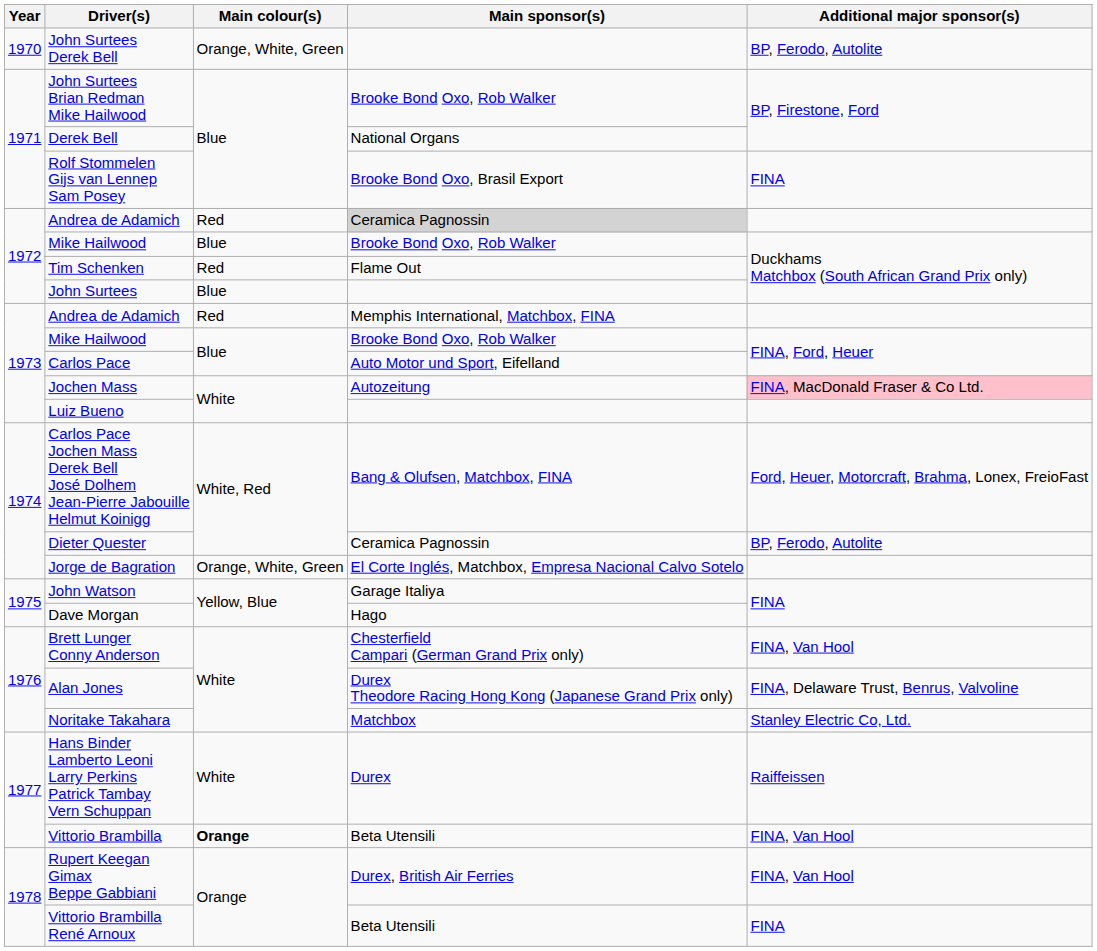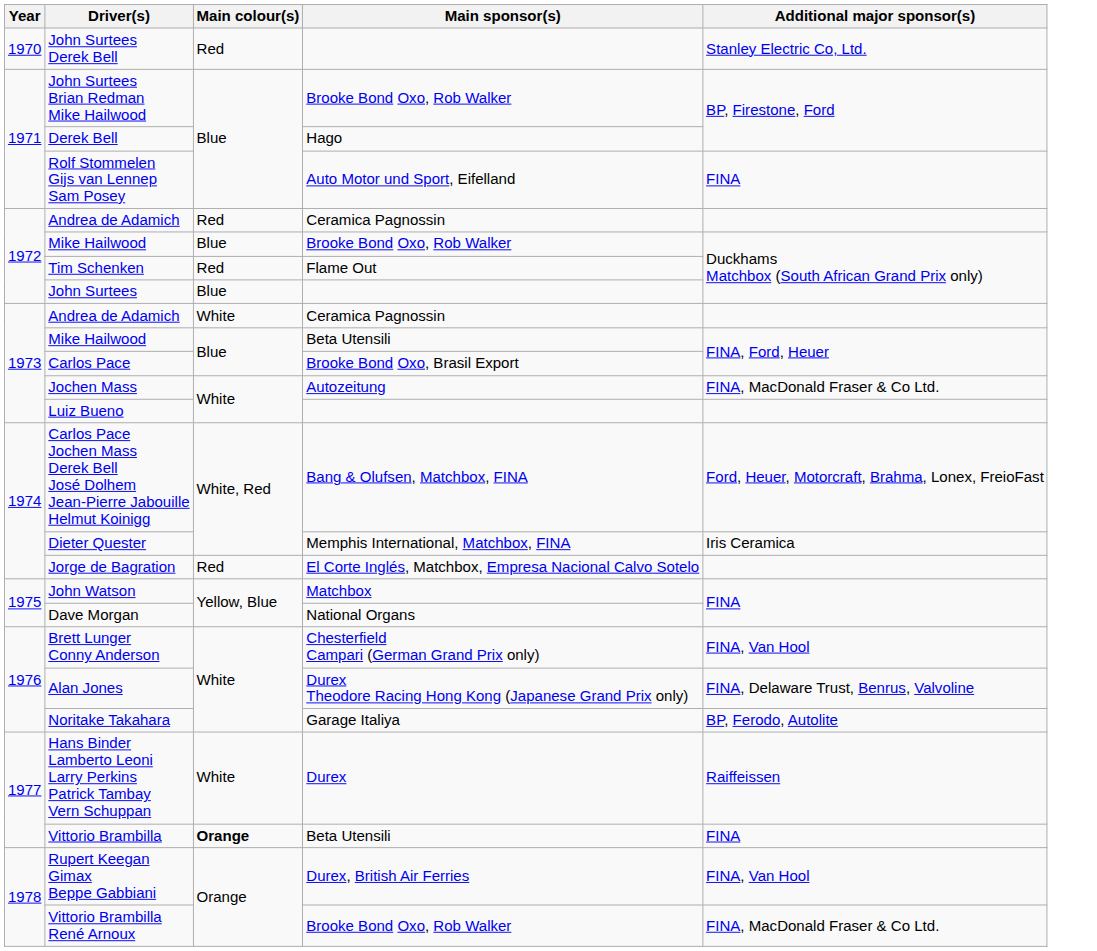 <table class="wikitable">
 <tr>
 <th>Year</th>
 <th>Driver(s)</th>
 <th>Main colour(s)</th>
 <th>Main sponsor(s)</th>
 <th>Additional major sponsor(s)</th>
 </tr>
 <tr>
 <td><a href='#'>1970</a></td>
 <td><a href='#'>John Surtees</a><br><a href='#'>Derek Bell</a></td>
-<td>Orange, White, Green</td>
+<td>Red</td>
 <td></td>
-<td><a href='#'>BP</a>, <a href='#'>Ferodo</a>, <a href='#'>Autolite</a></td>
+<td><a href='#'>Stanley Electric Co, Ltd.</a></td>
 </tr>
 <tr>
 <td rowspan="3"><a href='#'>1971</a></td>
 <td><a href='#'>John Surtees</a><br><a href='#'>Brian Redman</a><br><a href='#'>Mike Hailwood</a></td>
 <td rowspan="3">Blue</td>
 <td><a href='#'>Brooke Bond</a> <a href='#'>Oxo</a>, <a href='#'>Rob Walker</a></td>
 <td rowspan="2"><a href='#'>BP</a>, <a href='#'>Firestone</a>, <a href='#'>Ford</a></td>
 </tr>
 <tr>
 <td><a href='#'>Derek Bell</a></td>
-<td>National Organs</td>
+<td>Hago</td>
 </tr>
 <tr>
 <td><a href='#'>Rolf Stommelen</a><br><a href='#'>Gijs van Lennep</a><br><a href='#'>Sam Posey</a></td>
-<td><a href='#'>Brooke Bond</a> <a href='#'>Oxo</a>, Brasil Export</td>
+<td><a href='#'>Auto Motor und Sport</a>, Eifelland</td>
 <td><a href='#'>FINA</a></td>
 </tr>
 <tr>
 <td rowspan="5"><a href='#'>1972</a></td>
 <td><a href='#'>Andrea de Adamich</a></td>
 <td>Red</td>
-<td style="background: lightgrey;">Ceramica Pagnossin</td>
+<td>Ceramica Pagnossin</td>
 <td></td>
 </tr>
 <tr>
 <td><a href='#'>Mike Hailwood</a></td>
 <td rowspan="2">Blue</td>
 <td rowspan="2"><a href='#'>Brooke Bond</a> <a href='#'>Oxo</a>, <a href='#'>Rob Walker</a></td>
 <td rowspan="4">Duckhams<br><a href='#'>Matchbox</a> (<a href='#'>South African Grand Prix</a> only)</td>
 </tr>
 <tr>
 <td rowspan="2"><a href='#'>Tim Schenken</a></td>
 </tr>
 <tr>
 <td>Red</td>
 <td>Flame Out</td>
 </tr>
 <tr>
 <td><a href='#'>John Surtees</a></td>
 <td>Blue</td>
 <td></td>
 </tr>
 <tr>
 <td rowspan="5"><a href='#'>1973</a></td>
 <td><a href='#'>Andrea de Adamich</a></td>
-<td>Red</td>
-<td>Memphis International, <a href='#'>Matchbox</a>, <a href='#'>FINA</a></td>
+<td>White</td>
+<td>Ceramica Pagnossin</td>
 <td></td>
 </tr>
 <tr>
 <td><a href='#'>Mike Hailwood</a></td>
 <td rowspan="2">Blue</td>
-<td><a href='#'>Brooke Bond</a> <a href='#'>Oxo</a>, <a href='#'>Rob Walker</a></td>
+<td>Beta Utensili</td>
 <td rowspan="2"><a href='#'>FINA</a>, <a href='#'>Ford</a>, <a href='#'>Heuer</a></td>
 </tr>
 <tr>
 <td><a href='#'>Carlos Pace</a></td>
-<td><a href='#'>Auto Motor und Sport</a>, Eifelland</td>
+<td><a href='#'>Brooke Bond</a> <a href='#'>Oxo</a>, Brasil Export</td>
 </tr>
 <tr>
 <td><a href='#'>Jochen Mass</a></td>
 <td rowspan="2">White</td>
 <td><a href='#'>Autozeitung</a></td>
-<td style="background: pink;"><a href='#'>FINA</a>, MacDonald Fraser & Co Ltd.</td>
+<td><a href='#'>FINA</a>, MacDonald Fraser & Co Ltd.</td>
 </tr>
 <tr>
 <td><a href='#'>Luiz Bueno</a></td>
 <td></td>
 <td></td>
 </tr>
 <tr>
 <td rowspan="3"><a href='#'>1974</a></td>
 <td><a href='#'>Carlos Pace</a><br><a href='#'>Jochen Mass</a><br><a href='#'>Derek Bell</a><br><a href='#'>José Dolhem</a><br><a href='#'>Jean-Pierre Jabouille</a><br><a href='#'>Helmut Koinigg</a></td>
 <td rowspan="2">White, Red</td>
 <td><a href='#'>Bang & Olufsen</a>, <a href='#'>Matchbox</a>, <a href='#'>FINA</a></td>
 <td><a href='#'>Ford</a>, <a href='#'>Heuer</a>, <a href='#'>Motorcraft</a>, <a href='#'>Brahma</a>, Lonex, FreioFast</td>
 </tr>
 <tr>
 <td><a href='#'>Dieter Quester</a></td>
-<td>Ceramica Pagnossin</td>
-<td><a href='#'>BP</a>, <a href='#'>Ferodo</a>, <a href='#'>Autolite</a></td>
+<td>Memphis International, <a href='#'>Matchbox</a>, <a href='#'>FINA</a></td>
+<td>Iris Ceramica</td>
 </tr>
 <tr>
 <td><a href='#'>Jorge de Bagration</a></td>
-<td>Orange, White, Green</td>
+<td>Red</td>
 <td><a href='#'>El Corte Inglés</a>, Matchbox, <a href='#'>Empresa Nacional Calvo Sotelo</a></td>
 <td></td>
 </tr>
 <tr>
 <td rowspan="2"><a href='#'>1975</a></td>
 <td><a href='#'>John Watson</a></td>
 <td rowspan="2">Yellow, Blue</td>
-<td>Garage Italiya</td>
+<td><a href='#'>Matchbox</a></td>
 <td rowspan="2"><a href='#'>FINA</a></td>
 </tr>
 <tr>
 <td>Dave Morgan</td>
-<td>Hago</td>
+<td>National Organs</td>
 </tr>
 <tr>
 <td rowspan="3"><a href='#'>1976</a></td>
 <td><a href='#'>Brett Lunger</a><br><a href='#'>Conny Anderson</a></td>
 <td rowspan="3">White</td>
 <td><a href='#'>Chesterfield</a><br><a href='#'>Campari</a> (<a href='#'>German Grand Prix</a> only)</td>
 <td><a href='#'>FINA</a>, <a href='#'>Van Hool</a></td>
 </tr>
 <tr>
 <td><a href='#'>Alan Jones</a></td>
 <td><a href='#'>Durex</a><br><a href='#'>Theodore Racing Hong Kong</a> (<a href='#'>Japanese Grand Prix</a> only)</td>
 <td><a href='#'>FINA</a>, Delaware Trust, <a href='#'>Benrus</a>, <a href='#'>Valvoline</a></td>
 </tr>
 <tr>
 <td><a href='#'>Noritake Takahara</a></td>
-<td><a href='#'>Matchbox</a></td>
-<td><a href='#'>Stanley Electric Co, Ltd.</a></td>
+<td>Garage Italiya</td>
+<td><a href='#'>BP</a>, <a href='#'>Ferodo</a>, <a href='#'>Autolite</a></td>
 </tr>
 <tr>
 <td rowspan="2"><a href='#'>1977</a></td>
 <td><a href='#'>Hans Binder</a><br><a href='#'>Lamberto Leoni</a><br><a href='#'>Larry Perkins</a><br><a href='#'>Patrick Tambay</a><br><a href='#'>Vern Schuppan</a></td>
 <td>White</td>
 <td><a href='#'>Durex</a></td>
 <td><a href='#'>Raiffeissen</a></td>
 </tr>
 <tr>
 <td><a href='#'>Vittorio Brambilla</a></td>
 <td><strong>Orange</strong></td>
 <td>Beta Utensili</td>
-<td><a href='#'>FINA</a>, <a href='#'>Van Hool</a></td>
+<td><a href='#'>FINA</a></td>
 </tr>
 <tr>
 <td rowspan="2"><a href='#'>1978</a></td>
 <td><a href='#'>Rupert Keegan</a><br><a href='#'>Gimax</a><br><a href='#'>Beppe Gabbiani</a></td>
 <td rowspan="2">Orange</td>
 <td><a href='#'>Durex</a>, <a href='#'>British Air Ferries</a></td>
 <td><a href='#'>FINA</a>, <a href='#'>Van Hool</a></td>
 </tr>
 <tr>
 <td><a href='#'>Vittorio Brambilla</a><br><a href='#'>René Arnoux</a></td>
-<td>Beta Utensili</td>
-<td><a href='#'>FINA</a></td>
+<td><a href='#'>Brooke Bond</a> <a href='#'>Oxo</a>, <a href='#'>Rob Walker</a></td>
+<td><a href='#'>FINA</a>, MacDonald Fraser & Co Ltd.</td>
 </tr>
 </table>
